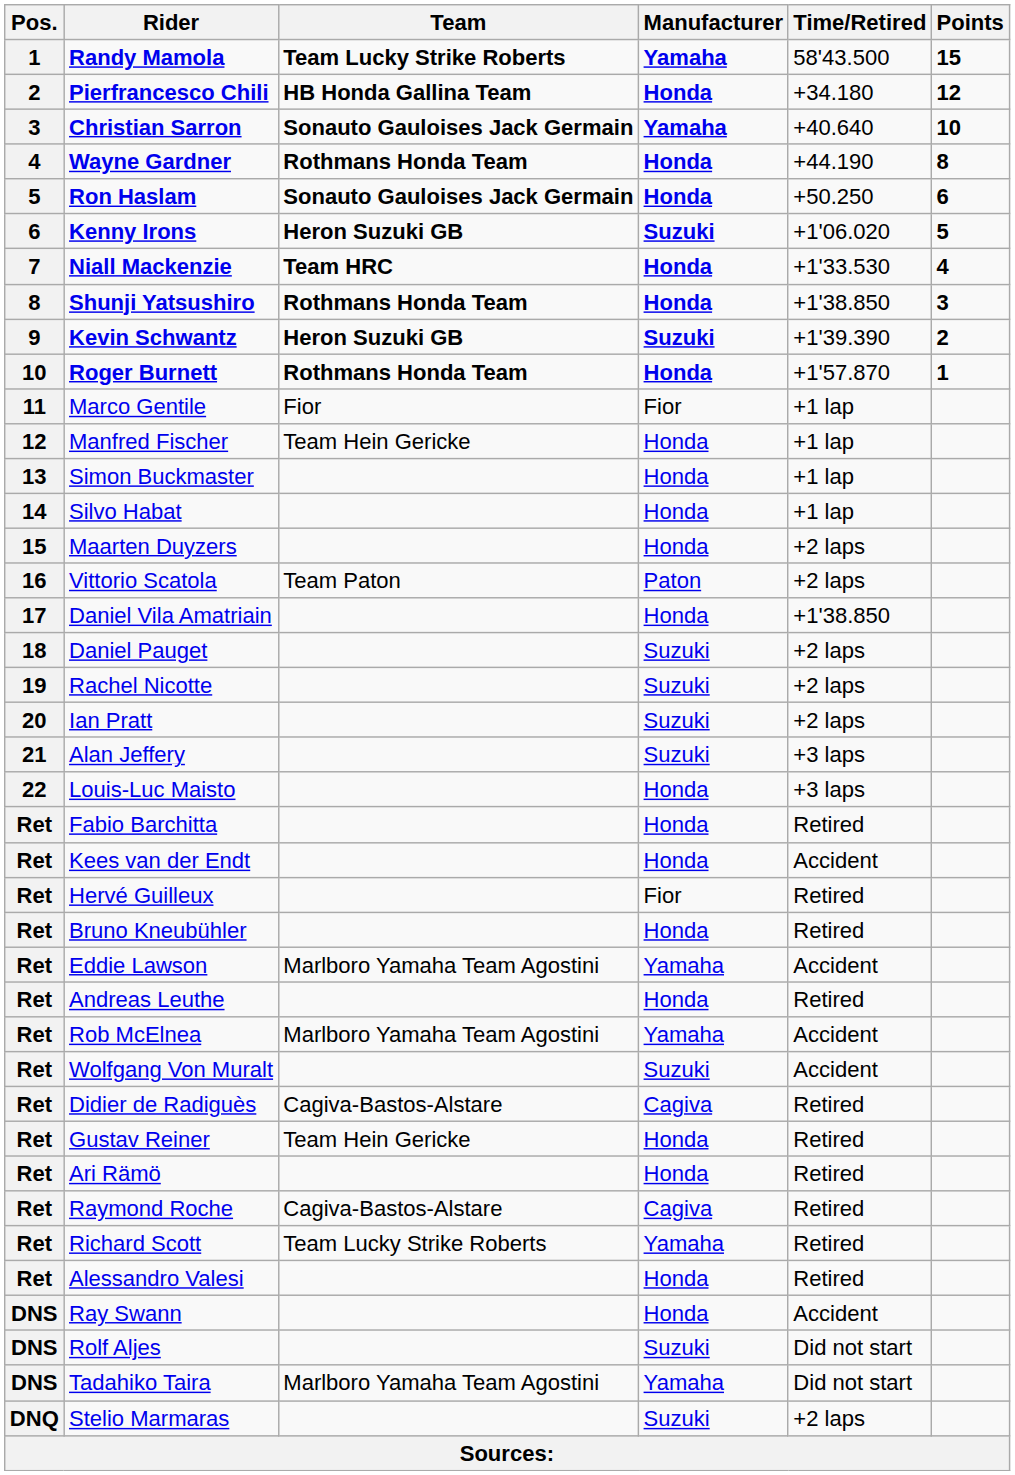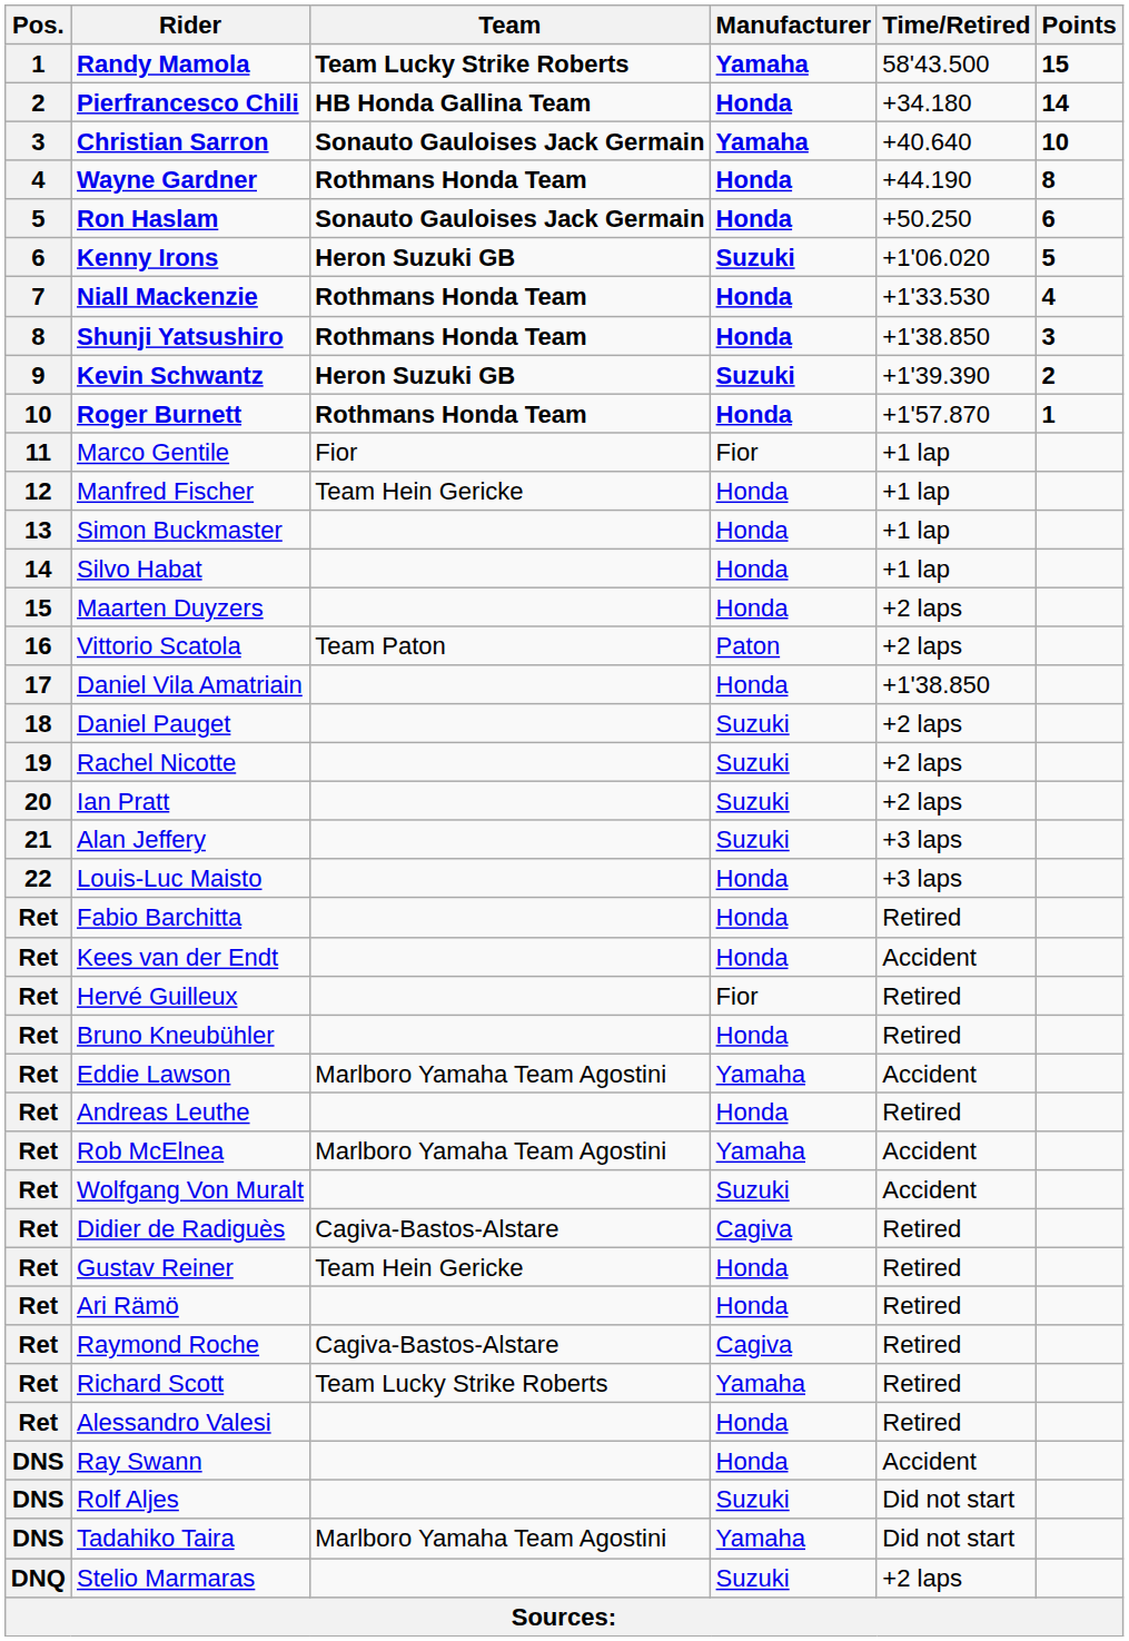 <table class="wikitable" style="font-size: 95%;">
 <tr>
 <th>Pos.</th>
 <th>Rider</th>
 <th>Team</th>
 <th>Manufacturer</th>
 <th>Time/Retired</th>
 <th>Points</th>
 </tr>
 <tr>
 <th>1</th>
 <td> <strong><a href='#'>Randy Mamola</a></strong></td>
 <td><strong>Team Lucky Strike Roberts</strong></td>
 <td><strong><a href='#'>Yamaha</a></strong></td>
 <td>58'43.500</td>
 <td><strong>15</strong></td>
 </tr>
 <tr>
 <th>2</th>
 <td> <strong><a href='#'>Pierfrancesco Chili</a></strong></td>
 <td><strong>HB Honda Gallina Team</strong></td>
 <td><strong><a href='#'>Honda</a></strong></td>
 <td>+34.180</td>
-<td><strong>12</strong></td>
+<td><strong>14</strong></td>
 </tr>
 <tr>
 <th>3</th>
 <td> <strong><a href='#'>Christian Sarron</a></strong></td>
 <td><strong>Sonauto Gauloises Jack Germain</strong></td>
 <td><strong><a href='#'>Yamaha</a></strong></td>
 <td>+40.640</td>
 <td><strong>10</strong></td>
 </tr>
 <tr>
 <th>4</th>
 <td> <strong><a href='#'>Wayne Gardner</a></strong></td>
 <td><strong>Rothmans Honda Team</strong></td>
 <td><strong><a href='#'>Honda</a></strong></td>
 <td>+44.190</td>
 <td><strong>8</strong></td>
 </tr>
 <tr>
 <th>5</th>
 <td> <strong><a href='#'>Ron Haslam</a></strong></td>
 <td><strong>Sonauto Gauloises Jack Germain</strong></td>
 <td><strong><a href='#'>Honda</a></strong></td>
 <td>+50.250</td>
 <td><strong>6</strong></td>
 </tr>
 <tr>
 <th>6</th>
 <td> <strong><a href='#'>Kenny Irons</a></strong></td>
 <td><strong>Heron Suzuki GB</strong></td>
 <td><strong><a href='#'>Suzuki</a></strong></td>
 <td>+1'06.020</td>
 <td><strong>5</strong></td>
 </tr>
 <tr>
 <th>7</th>
 <td> <strong><a href='#'>Niall Mackenzie</a></strong></td>
-<td><strong>Team HRC</strong></td>
+<td><strong>Rothmans Honda Team</strong></td>
 <td><strong><a href='#'>Honda</a></strong></td>
 <td>+1'33.530</td>
 <td><strong>4</strong></td>
 </tr>
 <tr>
 <th>8</th>
 <td> <strong><a href='#'>Shunji Yatsushiro</a></strong></td>
 <td><strong>Rothmans Honda Team</strong></td>
 <td><strong><a href='#'>Honda</a></strong></td>
 <td>+1'38.850</td>
 <td><strong>3</strong></td>
 </tr>
 <tr>
 <th>9</th>
 <td> <strong><a href='#'>Kevin Schwantz</a></strong></td>
 <td><strong>Heron Suzuki GB</strong></td>
 <td><strong><a href='#'>Suzuki</a></strong></td>
 <td>+1'39.390</td>
 <td><strong>2</strong></td>
 </tr>
 <tr>
 <th>10</th>
 <td> <strong><a href='#'>Roger Burnett</a></strong></td>
 <td><strong>Rothmans Honda Team</strong></td>
 <td><strong><a href='#'>Honda</a></strong></td>
 <td>+1'57.870</td>
 <td><strong>1</strong></td>
 </tr>
 <tr>
 <th>11</th>
 <td> <a href='#'>Marco Gentile</a></td>
 <td>Fior</td>
 <td>Fior</td>
 <td>+1 lap</td>
 <td></td>
 </tr>
 <tr>
 <th>12</th>
 <td> <a href='#'>Manfred Fischer</a></td>
 <td>Team Hein Gericke</td>
 <td><a href='#'>Honda</a></td>
 <td>+1 lap</td>
 <td></td>
 </tr>
 <tr>
 <th>13</th>
 <td> <a href='#'>Simon Buckmaster</a></td>
 <td></td>
 <td><a href='#'>Honda</a></td>
 <td>+1 lap</td>
 <td></td>
 </tr>
 <tr>
 <th>14</th>
 <td> <a href='#'>Silvo Habat</a></td>
 <td></td>
 <td><a href='#'>Honda</a></td>
 <td>+1 lap</td>
 <td></td>
 </tr>
 <tr>
 <th>15</th>
 <td> <a href='#'>Maarten Duyzers</a></td>
 <td></td>
 <td><a href='#'>Honda</a></td>
 <td>+2 laps</td>
 <td></td>
 </tr>
 <tr>
 <th>16</th>
 <td> <a href='#'>Vittorio Scatola</a></td>
 <td>Team Paton</td>
 <td><a href='#'>Paton</a></td>
 <td>+2 laps</td>
 <td></td>
 </tr>
 <tr>
 <th>17</th>
 <td> <a href='#'>Daniel Vila Amatriain</a></td>
 <td></td>
 <td><a href='#'>Honda</a></td>
 <td>+1'38.850</td>
 <td></td>
 </tr>
 <tr>
 <th>18</th>
 <td> <a href='#'>Daniel Pauget</a></td>
 <td></td>
 <td><a href='#'>Suzuki</a></td>
 <td>+2 laps</td>
 <td></td>
 </tr>
 <tr>
 <th>19</th>
 <td> <a href='#'>Rachel Nicotte</a></td>
 <td></td>
 <td><a href='#'>Suzuki</a></td>
 <td>+2 laps</td>
 <td></td>
 </tr>
 <tr>
 <th>20</th>
 <td> <a href='#'>Ian Pratt</a></td>
 <td></td>
 <td><a href='#'>Suzuki</a></td>
 <td>+2 laps</td>
 <td></td>
 </tr>
 <tr>
 <th>21</th>
 <td> <a href='#'>Alan Jeffery</a></td>
 <td></td>
 <td><a href='#'>Suzuki</a></td>
 <td>+3 laps</td>
 <td></td>
 </tr>
 <tr>
 <th>22</th>
 <td> <a href='#'>Louis-Luc Maisto</a></td>
 <td></td>
 <td><a href='#'>Honda</a></td>
 <td>+3 laps</td>
 <td></td>
 </tr>
 <tr>
 <th>Ret</th>
 <td> <a href='#'>Fabio Barchitta</a></td>
 <td></td>
 <td><a href='#'>Honda</a></td>
 <td>Retired</td>
 <td></td>
 </tr>
 <tr>
 <th>Ret</th>
 <td> <a href='#'>Kees van der Endt</a></td>
 <td></td>
 <td><a href='#'>Honda</a></td>
 <td>Accident</td>
 <td></td>
 </tr>
 <tr>
 <th>Ret</th>
 <td> <a href='#'>Hervé Guilleux</a></td>
 <td></td>
 <td>Fior</td>
 <td>Retired</td>
 <td></td>
 </tr>
 <tr>
 <th>Ret</th>
 <td> <a href='#'>Bruno Kneubühler</a></td>
 <td></td>
 <td><a href='#'>Honda</a></td>
 <td>Retired</td>
 <td></td>
 </tr>
 <tr>
 <th>Ret</th>
 <td> <a href='#'>Eddie Lawson</a></td>
 <td>Marlboro Yamaha Team Agostini</td>
 <td><a href='#'>Yamaha</a></td>
 <td>Accident</td>
 <td></td>
 </tr>
 <tr>
 <th>Ret</th>
 <td> <a href='#'>Andreas Leuthe</a></td>
 <td></td>
 <td><a href='#'>Honda</a></td>
 <td>Retired</td>
 <td></td>
 </tr>
 <tr>
 <th>Ret</th>
 <td> <a href='#'>Rob McElnea</a></td>
 <td>Marlboro Yamaha Team Agostini</td>
 <td><a href='#'>Yamaha</a></td>
 <td>Accident</td>
 <td></td>
 </tr>
 <tr>
 <th>Ret</th>
 <td> <a href='#'>Wolfgang Von Muralt</a></td>
 <td></td>
 <td><a href='#'>Suzuki</a></td>
 <td>Accident</td>
 <td></td>
 </tr>
 <tr>
 <th>Ret</th>
 <td> <a href='#'>Didier de Radiguès</a></td>
 <td>Cagiva-Bastos-Alstare</td>
 <td><a href='#'>Cagiva</a></td>
 <td>Retired</td>
 <td></td>
 </tr>
 <tr>
 <th>Ret</th>
 <td> <a href='#'>Gustav Reiner</a></td>
 <td>Team Hein Gericke</td>
 <td><a href='#'>Honda</a></td>
 <td>Retired</td>
 <td></td>
 </tr>
 <tr>
 <th>Ret</th>
 <td> <a href='#'>Ari Rämö</a></td>
 <td></td>
 <td><a href='#'>Honda</a></td>
 <td>Retired</td>
 <td></td>
 </tr>
 <tr>
 <th>Ret</th>
 <td> <a href='#'>Raymond Roche</a></td>
 <td>Cagiva-Bastos-Alstare</td>
 <td><a href='#'>Cagiva</a></td>
 <td>Retired</td>
 <td></td>
 </tr>
 <tr>
 <th>Ret</th>
 <td> <a href='#'>Richard Scott</a></td>
 <td>Team Lucky Strike Roberts</td>
 <td><a href='#'>Yamaha</a></td>
 <td>Retired</td>
 <td></td>
 </tr>
 <tr>
 <th>Ret</th>
 <td> <a href='#'>Alessandro Valesi</a></td>
 <td></td>
 <td><a href='#'>Honda</a></td>
 <td>Retired</td>
 <td></td>
 </tr>
 <tr>
 <th>DNS</th>
 <td> <a href='#'>Ray Swann</a></td>
 <td></td>
 <td><a href='#'>Honda</a></td>
 <td>Accident</td>
 <td></td>
 </tr>
 <tr>
 <th>DNS</th>
 <td> <a href='#'>Rolf Aljes</a></td>
 <td></td>
 <td><a href='#'>Suzuki</a></td>
 <td>Did not start</td>
 <td></td>
 </tr>
 <tr>
 <th>DNS</th>
 <td> <a href='#'>Tadahiko Taira</a></td>
 <td>Marlboro Yamaha Team Agostini</td>
 <td><a href='#'>Yamaha</a></td>
 <td>Did not start</td>
 <td></td>
 </tr>
 <tr>
 <th>DNQ</th>
 <td> <a href='#'>Stelio Marmaras</a></td>
 <td></td>
 <td><a href='#'>Suzuki</a></td>
 <td>+2 laps</td>
 <td></td>
 </tr>
 <tr>
 <th colspan=8>Sources: </th>
 </tr>
 </table>
